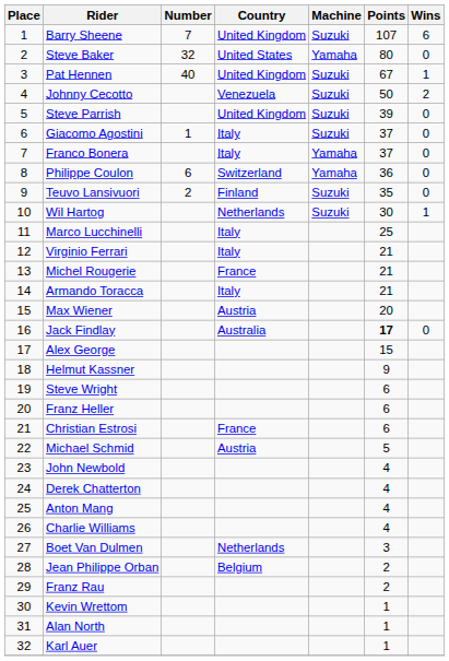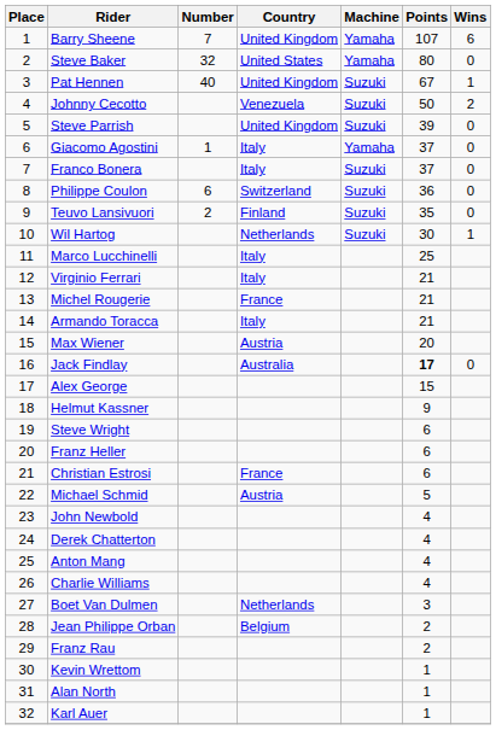 <table class="wikitable" style="font-size: 95%;">
 <tr>
 <th>Place</th>
 <th>Rider</th>
 <th>Number</th>
 <th>Country</th>
 <th>Machine</th>
 <th>Points</th>
 <th>Wins</th>
 </tr>
 <tr>
 <td align="center">1</td>
 <td> <a href='#'>Barry Sheene</a></td>
 <td align="center">7</td>
 <td><a href='#'>United Kingdom</a></td>
-<td><a href='#'>Suzuki</a></td>
+<td><a href='#'>Yamaha</a></td>
 <td align="center">107</td>
 <td align="center">6</td>
 </tr>
 <tr>
 <td align="center">2</td>
 <td> <a href='#'>Steve Baker</a></td>
 <td align="center">32</td>
 <td><a href='#'>United States</a></td>
 <td><a href='#'>Yamaha</a></td>
 <td align="center">80</td>
 <td align="center">0</td>
 </tr>
 <tr>
 <td align="center">3</td>
 <td> <a href='#'>Pat Hennen</a></td>
 <td align="center">40</td>
 <td><a href='#'>United Kingdom</a></td>
 <td><a href='#'>Suzuki</a></td>
 <td align="center">67</td>
 <td align="center">1</td>
 </tr>
 <tr>
 <td align="center">4</td>
 <td> <a href='#'>Johnny Cecotto</a></td>
 <td></td>
 <td><a href='#'>Venezuela</a></td>
 <td><a href='#'>Suzuki</a></td>
 <td align="center">50</td>
 <td align="center">2</td>
 </tr>
 <tr>
 <td align="center">5</td>
 <td> <a href='#'>Steve Parrish</a></td>
 <td></td>
 <td><a href='#'>United Kingdom</a></td>
 <td><a href='#'>Suzuki</a></td>
 <td align="center">39</td>
 <td align="center">0</td>
 </tr>
 <tr>
 <td align="center">6</td>
 <td> <a href='#'>Giacomo Agostini</a></td>
 <td align="center">1</td>
 <td><a href='#'>Italy</a></td>
-<td><a href='#'>Suzuki</a></td>
+<td><a href='#'>Yamaha</a></td>
 <td align="center">37</td>
 <td align="center">0</td>
 </tr>
 <tr>
 <td align="center">7</td>
 <td> <a href='#'>Franco Bonera</a></td>
 <td></td>
 <td><a href='#'>Italy</a></td>
-<td><a href='#'>Yamaha</a></td>
+<td><a href='#'>Suzuki</a></td>
 <td align="center">37</td>
 <td align="center">0</td>
 </tr>
 <tr>
 <td align="center">8</td>
 <td> <a href='#'>Philippe Coulon</a></td>
 <td align="center">6</td>
 <td><a href='#'>Switzerland</a></td>
-<td><a href='#'>Yamaha</a></td>
+<td><a href='#'>Suzuki</a></td>
 <td align="center">36</td>
 <td align="center">0</td>
 </tr>
 <tr>
 <td align="center">9</td>
 <td> <a href='#'>Teuvo Lansivuori</a></td>
 <td align="center">2</td>
 <td><a href='#'>Finland</a></td>
 <td><a href='#'>Suzuki</a></td>
 <td align="center">35</td>
 <td align="center">0</td>
 </tr>
 <tr>
 <td align="center">10</td>
 <td> <a href='#'>Wil Hartog</a></td>
 <td></td>
 <td><a href='#'>Netherlands</a></td>
 <td><a href='#'>Suzuki</a></td>
 <td align="center">30</td>
 <td align="center">1</td>
 </tr>
 <tr>
 <td align="center">11</td>
 <td><a href='#'>Marco Lucchinelli</a></td>
 <td align="center"></td>
 <td><a href='#'>Italy</a></td>
 <td></td>
 <td align="center">25</td>
 <td align="center"></td>
 </tr>
 <tr>
 <td align="center">12</td>
 <td><a href='#'>Virginio Ferrari</a></td>
 <td align="center"></td>
 <td><a href='#'>Italy</a></td>
 <td></td>
 <td align="center">21</td>
 <td align="center"></td>
 </tr>
 <tr>
 <td align="center">13</td>
 <td><a href='#'>Michel Rougerie</a></td>
 <td align="center"></td>
 <td><a href='#'>France</a></td>
 <td></td>
 <td align="center">21</td>
 <td align="center"></td>
 </tr>
 <tr>
 <td align="center">14</td>
 <td><a href='#'>Armando Toracca</a></td>
 <td align="center"></td>
 <td><a href='#'>Italy</a></td>
 <td></td>
 <td align="center">21</td>
 <td align="center"></td>
 </tr>
 <tr>
 <td align="center">15</td>
 <td><a href='#'>Max Wiener</a></td>
 <td align="center"></td>
 <td><a href='#'>Austria</a></td>
 <td></td>
 <td align="center">20</td>
 <td align="center"></td>
 </tr>
 <tr>
 <td align="center">16</td>
 <td> <a href='#'>Jack Findlay</a></td>
 <td align="center"></td>
 <td><a href='#'>Australia</a></td>
 <td></td>
 <td align="center"><strong>17</strong></td>
 <td align="center">0</td>
 </tr>
 <tr>
 <td align="center">17</td>
 <td><a href='#'>Alex George</a></td>
 <td align="center"></td>
 <td></td>
 <td></td>
 <td align="center">15</td>
 <td align="center"></td>
 </tr>
 <tr>
 <td align="center">18</td>
 <td><a href='#'>Helmut Kassner</a></td>
 <td align="center"></td>
 <td></td>
 <td></td>
 <td align="center">9</td>
 <td align="center"></td>
 </tr>
 <tr>
 <td align="center">19</td>
 <td><a href='#'>Steve Wright</a></td>
 <td align="center"></td>
 <td></td>
 <td></td>
 <td align="center">6</td>
 <td align="center"></td>
 </tr>
 <tr>
 <td align="center">20</td>
 <td><a href='#'>Franz Heller</a></td>
 <td align="center"></td>
 <td></td>
 <td></td>
 <td align="center">6</td>
 <td align="center"></td>
 </tr>
 <tr>
 <td align="center">21</td>
 <td><a href='#'>Christian Estrosi</a></td>
 <td align="center"></td>
 <td><a href='#'>France</a></td>
 <td></td>
 <td align="center">6</td>
 <td align="center"></td>
 </tr>
 <tr>
 <td align="center">22</td>
 <td><a href='#'>Michael Schmid</a></td>
 <td align="center"></td>
 <td><a href='#'>Austria</a></td>
 <td></td>
 <td align="center">5</td>
 <td align="center"></td>
 </tr>
 <tr>
 <td align="center">23</td>
 <td><a href='#'>John Newbold</a></td>
 <td align="center"></td>
 <td></td>
 <td></td>
 <td align="center">4</td>
 <td align="center"></td>
 </tr>
 <tr>
 <td align="center">24</td>
 <td><a href='#'>Derek Chatterton</a></td>
 <td align="center"></td>
 <td></td>
 <td></td>
 <td align="center">4</td>
 <td align="center"></td>
 </tr>
 <tr>
 <td align="center">25</td>
 <td><a href='#'>Anton Mang</a></td>
 <td align="center"></td>
 <td></td>
 <td></td>
 <td align="center">4</td>
 <td align="center"></td>
 </tr>
 <tr>
 <td align="center">26</td>
 <td><a href='#'>Charlie Williams</a></td>
 <td align="center"></td>
 <td></td>
 <td></td>
 <td align="center">4</td>
 <td align="center"></td>
 </tr>
 <tr>
 <td align="center">27</td>
 <td><a href='#'>Boet Van Dulmen</a></td>
 <td align="center"></td>
 <td><a href='#'>Netherlands</a></td>
 <td></td>
 <td align="center">3</td>
 <td align="center"></td>
 </tr>
 <tr>
 <td align="center">28</td>
 <td><a href='#'>Jean Philippe Orban</a></td>
 <td align="center"></td>
 <td><a href='#'>Belgium</a></td>
 <td></td>
 <td align="center">2</td>
 <td align="center"></td>
 </tr>
 <tr>
 <td align="center">29</td>
 <td><a href='#'>Franz Rau</a></td>
 <td align="center"></td>
 <td></td>
 <td></td>
 <td align="center">2</td>
 <td align="center"></td>
 </tr>
 <tr>
 <td align="center">30</td>
 <td><a href='#'>Kevin Wrettom</a></td>
 <td align="center"></td>
 <td></td>
 <td></td>
 <td align="center">1</td>
 <td align="center"></td>
 </tr>
 <tr>
 <td align="center">31</td>
 <td><a href='#'>Alan North</a></td>
 <td align="center"></td>
 <td></td>
 <td></td>
 <td align="center">1</td>
 <td align="center"></td>
 </tr>
 <tr>
 <td align="center">32</td>
 <td><a href='#'>Karl Auer</a></td>
 <td align="center"></td>
 <td></td>
 <td></td>
 <td align="center">1</td>
 <td align="center"></td>
 </tr>
 <tr>
 </tr>
 </table>
